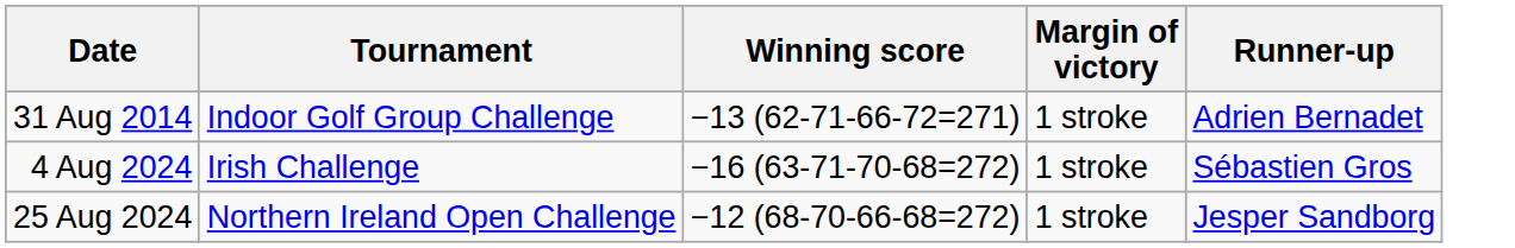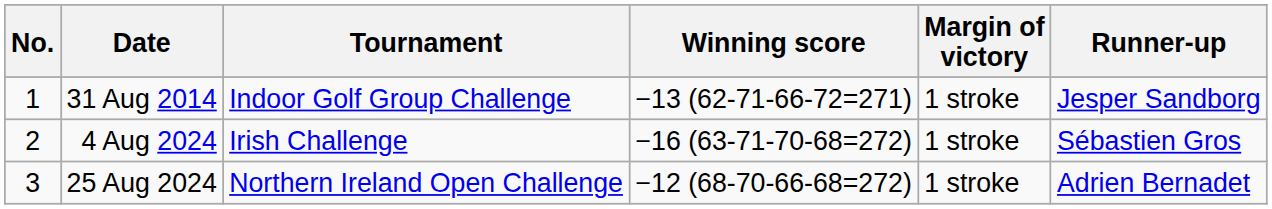 <table class="wikitable" style="font-size:95%;">
 <tr>
+<th>No.</th>
 <th>Date</th>
 <th>Tournament</th>
 <th>Winning score</th>
 <th>Margin of<br>victory</th>
 <th>Runner-up</th>
 </tr>
 <tr>
+<td align=center>1</td>
 <td align=right>31 Aug <a href='#'>2014</a></td>
 <td><a href='#'>Indoor Golf Group Challenge</a></td>
 <td>−13 (62-71-66-72=271)</td>
 <td>1 stroke</td>
-<td> <a href='#'>Adrien Bernadet</a></td>
+<td> <a href='#'>Jesper Sandborg</a></td>
 </tr>
 <tr>
+<td align=center>2</td>
 <td align=right>4 Aug <a href='#'>2024</a></td>
 <td><a href='#'>Irish Challenge</a></td>
 <td>−16 (63-71-70-68=272)</td>
 <td>1 stroke</td>
 <td> <a href='#'>Sébastien Gros</a></td>
 </tr>
 <tr>
+<td align=center>3</td>
 <td align=right>25 Aug 2024</td>
 <td><a href='#'>Northern Ireland Open Challenge</a></td>
 <td>−12 (68-70-66-68=272)</td>
 <td>1 stroke</td>
-<td> <a href='#'>Jesper Sandborg</a></td>
+<td> <a href='#'>Adrien Bernadet</a></td>
 </tr>
 </table>
